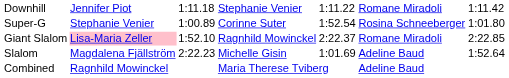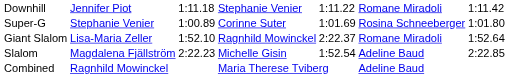 <table>
 <tr>
 <td>Downhill</td>
 <td><a href='#'>Jennifer Piot</a><br></td>
 <td>1:11.18</td>
 <td><a href='#'>Stephanie Venier</a><br></td>
 <td>1:11.22</td>
 <td><a href='#'>Romane Miradoli</a><br></td>
 <td>1:11.42</td>
 </tr>
 <tr>
 <td>Super-G</td>
 <td><a href='#'>Stephanie Venier</a><br></td>
 <td>1:00.89</td>
 <td><a href='#'>Corinne Suter</a><br></td>
-<td>1:52.54</td>
+<td>1:01.69</td>
 <td><a href='#'>Rosina Schneeberger</a><br></td>
 <td>1:01.80</td>
 </tr>
 <tr>
 <td>Giant Slalom</td>
-<td style="background: pink;"><a href='#'>Lisa-Maria Zeller</a><br></td>
+<td><a href='#'>Lisa-Maria Zeller</a><br></td>
 <td>1:52.10</td>
 <td><a href='#'>Ragnhild Mowinckel</a><br></td>
 <td>2:22.37</td>
 <td><a href='#'>Romane Miradoli</a><br></td>
-<td>2:22.85</td>
+<td>1:52.64</td>
 </tr>
 <tr>
 <td>Slalom</td>
 <td><a href='#'>Magdalena Fjällström</a><br></td>
 <td>2:22.23</td>
 <td><a href='#'>Michelle Gisin</a><br></td>
-<td>1:01.69</td>
+<td>1:52.54</td>
 <td><a href='#'>Adeline Baud</a><br></td>
-<td>1:52.64</td>
+<td>2:22.85</td>
 </tr>
 <tr>
 <td>Combined</td>
 <td colspan="2"><a href='#'>Ragnhild Mowinckel</a><br></td>
 <td colspan="2"><a href='#'>Maria Therese Tviberg</a><br></td>
 <td colspan="2"><a href='#'>Adeline Baud</a><br></td>
 </tr>
 </table>
